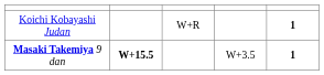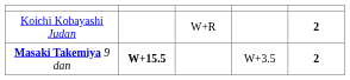 <table class="toccolours" border="1" cellpadding="4" cellspacing="0" style="border-collapse: collapse; margin:0;">
 <tr>
 <th width=150></th>
 <th width=70></th>
 <th width=70></th>
 <th width=70></th>
 <th width=70></th>
 </tr>
 <tr align=center>
 <td><a href='#'>Koichi Kobayashi</a> <em><a href='#'>Judan</a></em></td>
 <td></td>
 <td>W+R</td>
 <td></td>
-<td><strong>1</strong></td>
+<td><strong>2</strong></td>
 </tr>
 <tr align=center>
 <td><strong><a href='#'>Masaki Takemiya</a></strong> <em>9 dan</em></td>
 <td><strong>W+15.5</strong></td>
 <td></td>
 <td>W+3.5</td>
-<td><strong>1</strong></td>
+<td><strong>2</strong></td>
 </tr>
 </table>
